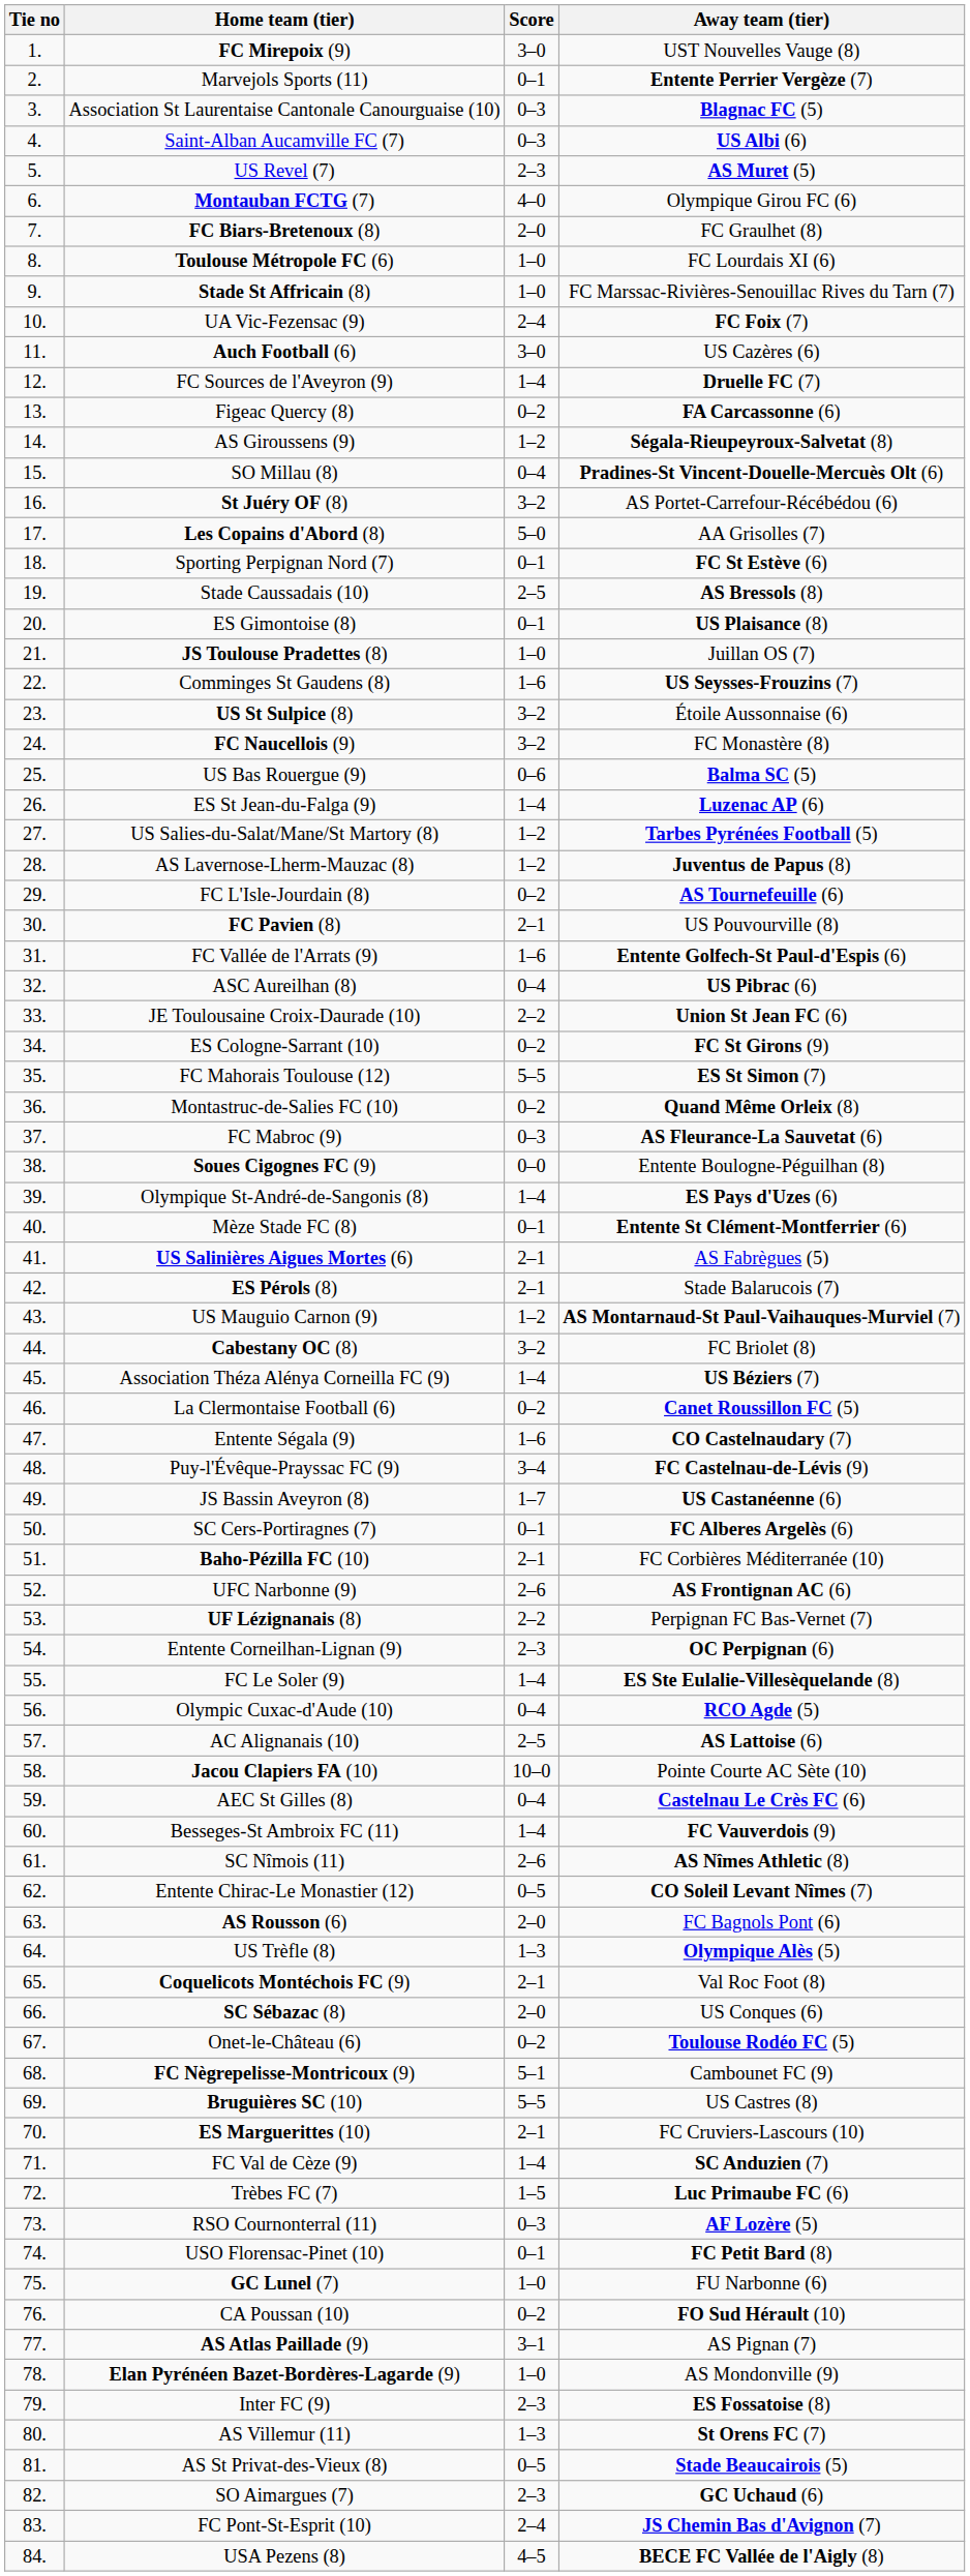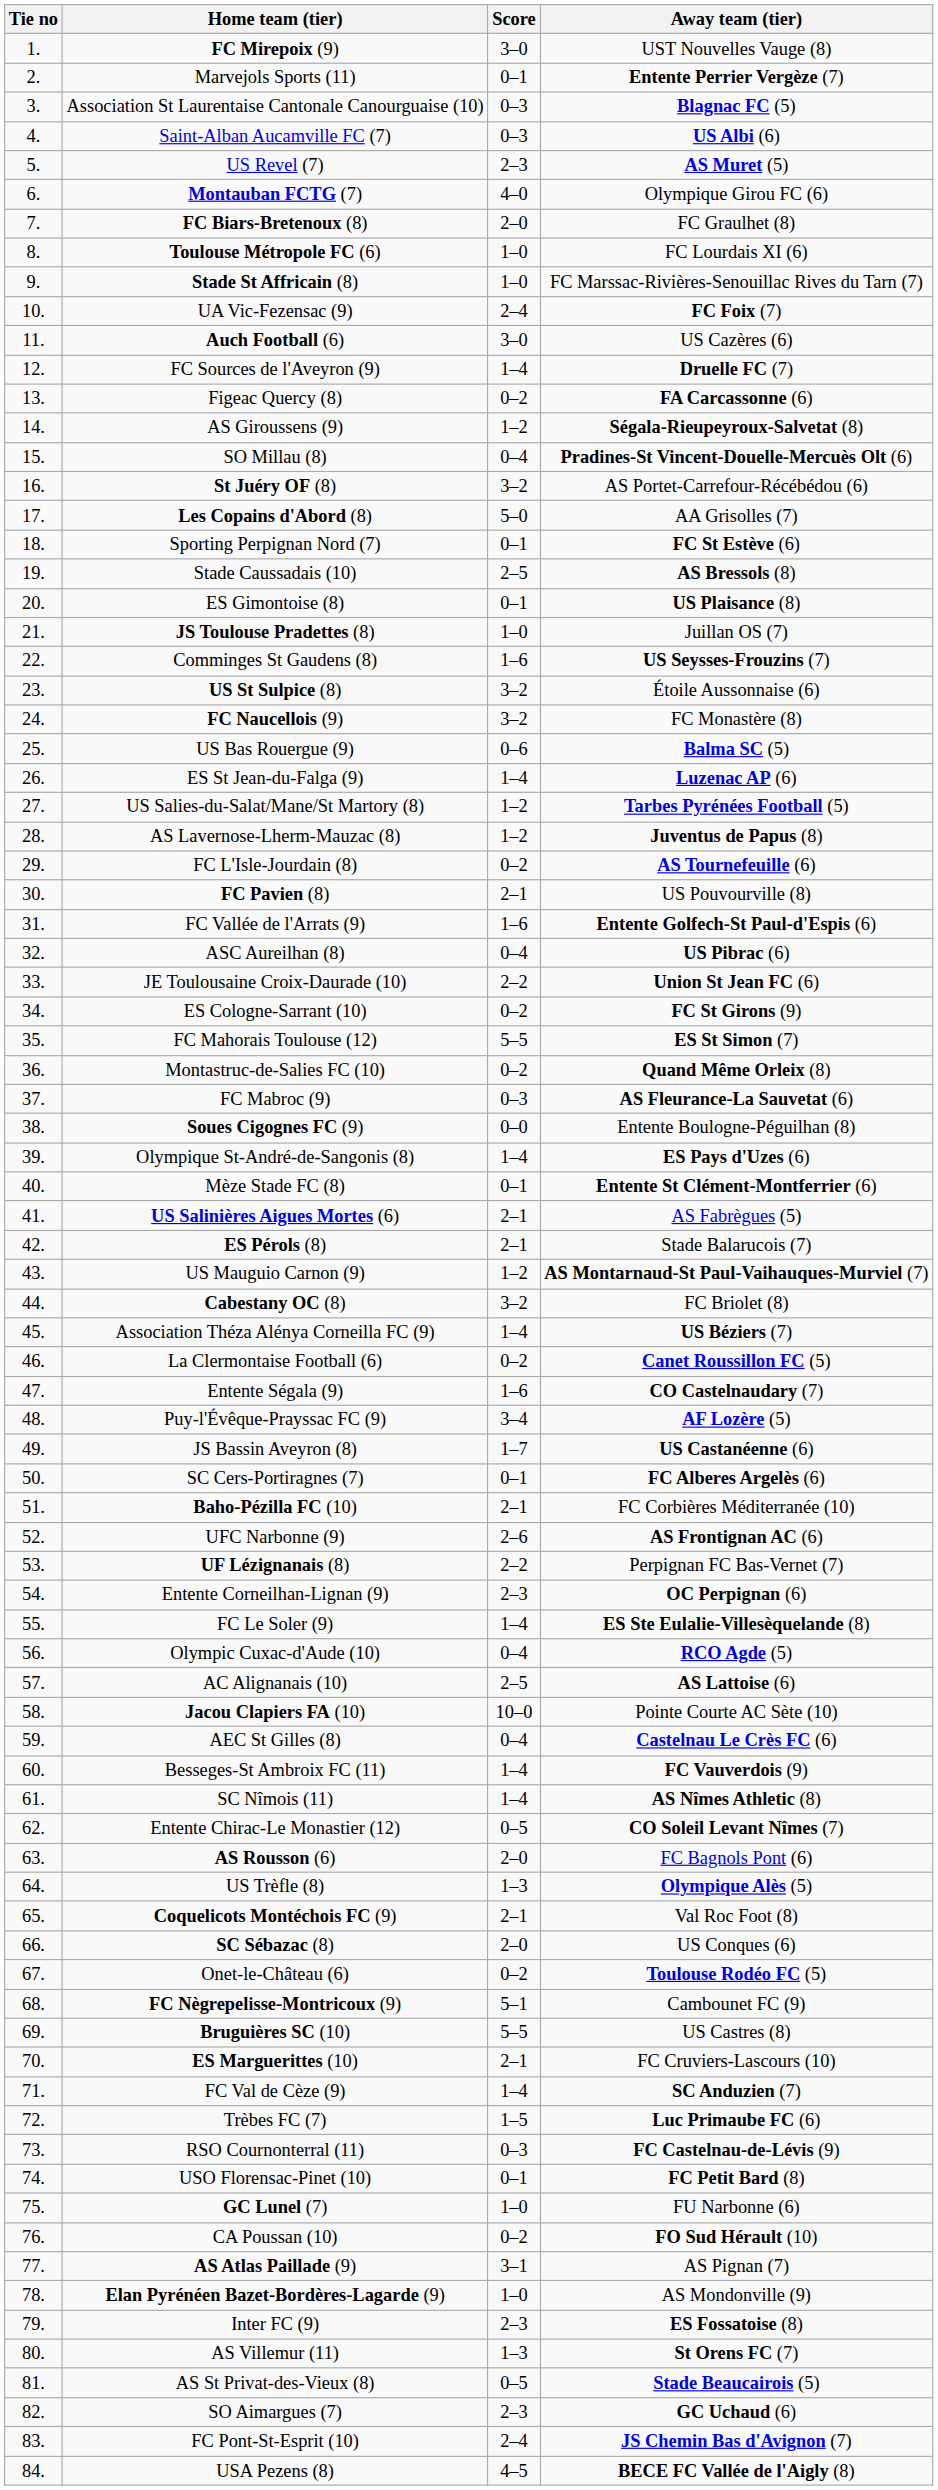 <table class="wikitable" style="text-align: center">
 <tr>
 <th>Tie no</th>
 <th>Home team (tier)</th>
 <th>Score</th>
 <th>Away team (tier)</th>
 </tr>
 <tr>
 <td>1.</td>
 <td><strong>FC Mirepoix</strong> (9)</td>
 <td>3–0</td>
 <td>UST Nouvelles Vauge (8)</td>
 </tr>
 <tr>
 <td>2.</td>
 <td>Marvejols Sports (11)</td>
 <td>0–1</td>
 <td><strong>Entente Perrier Vergèze</strong> (7)</td>
 </tr>
 <tr>
 <td>3.</td>
 <td>Association St Laurentaise Cantonale Canourguaise (10)</td>
 <td>0–3</td>
 <td><strong><a href='#'>Blagnac FC</a></strong> (5)</td>
 </tr>
 <tr>
 <td>4.</td>
 <td><a href='#'>Saint-Alban Aucamville FC</a> (7)</td>
 <td>0–3</td>
 <td><strong><a href='#'>US Albi</a></strong> (6)</td>
 </tr>
 <tr>
 <td>5.</td>
 <td><a href='#'>US Revel</a> (7)</td>
 <td>2–3</td>
 <td><strong><a href='#'>AS Muret</a></strong> (5)</td>
 </tr>
 <tr>
 <td>6.</td>
 <td><strong><a href='#'>Montauban FCTG</a></strong> (7)</td>
 <td>4–0</td>
 <td>Olympique Girou FC (6)</td>
 </tr>
 <tr>
 <td>7.</td>
 <td><strong>FC Biars-Bretenoux</strong> (8)</td>
 <td>2–0</td>
 <td>FC Graulhet (8)</td>
 </tr>
 <tr>
 <td>8.</td>
 <td><strong>Toulouse Métropole FC</strong> (6)</td>
 <td>1–0</td>
 <td>FC Lourdais XI (6)</td>
 </tr>
 <tr>
 <td>9.</td>
 <td><strong>Stade St Affricain</strong> (8)</td>
 <td>1–0</td>
 <td>FC Marssac-Rivières-Senouillac Rives du Tarn (7)</td>
 </tr>
 <tr>
 <td>10.</td>
 <td>UA Vic-Fezensac (9)</td>
 <td>2–4</td>
 <td><strong>FC Foix</strong> (7)</td>
 </tr>
 <tr>
 <td>11.</td>
 <td><strong>Auch Football</strong> (6)</td>
 <td>3–0</td>
 <td>US Cazères (6)</td>
 </tr>
 <tr>
 <td>12.</td>
 <td>FC Sources de l'Aveyron (9)</td>
 <td>1–4</td>
 <td><strong>Druelle FC</strong> (7)</td>
 </tr>
 <tr>
 <td>13.</td>
 <td>Figeac Quercy (8)</td>
 <td>0–2</td>
 <td><strong>FA Carcassonne</strong> (6)</td>
 </tr>
 <tr>
 <td>14.</td>
 <td>AS Giroussens (9)</td>
 <td>1–2</td>
 <td><strong> Ségala-Rieupeyroux-Salvetat</strong> (8)</td>
 </tr>
 <tr>
 <td>15.</td>
 <td>SO Millau (8)</td>
 <td>0–4</td>
 <td><strong>Pradines-St Vincent-Douelle-Mercuès Olt</strong> (6)</td>
 </tr>
 <tr>
 <td>16.</td>
 <td><strong>St Juéry OF</strong> (8)</td>
 <td>3–2 </td>
 <td>AS Portet-Carrefour-Récébédou (6)</td>
 </tr>
 <tr>
 <td>17.</td>
 <td><strong>Les Copains d'Abord</strong> (8)</td>
 <td>5–0</td>
 <td>AA Grisolles (7)</td>
 </tr>
 <tr>
 <td>18.</td>
 <td>Sporting Perpignan Nord (7)</td>
 <td>0–1</td>
 <td><strong>FC St Estève</strong> (6)</td>
 </tr>
 <tr>
 <td>19.</td>
 <td>Stade Caussadais (10)</td>
 <td>2–5</td>
 <td><strong>AS Bressols</strong> (8)</td>
 </tr>
 <tr>
 <td>20.</td>
 <td>ES Gimontoise (8)</td>
 <td>0–1</td>
 <td><strong>US Plaisance</strong> (8)</td>
 </tr>
 <tr>
 <td>21.</td>
 <td><strong>JS Toulouse Pradettes</strong> (8)</td>
 <td>1–0</td>
 <td>Juillan OS (7)</td>
 </tr>
 <tr>
 <td>22.</td>
 <td>Comminges St Gaudens (8)</td>
 <td>1–6</td>
 <td><strong>US Seysses-Frouzins</strong> (7)</td>
 </tr>
 <tr>
 <td>23.</td>
 <td><strong>US St Sulpice</strong> (8)</td>
 <td>3–2 </td>
 <td>Étoile Aussonnaise (6)</td>
 </tr>
 <tr>
 <td>24.</td>
 <td><strong>FC Naucellois</strong> (9)</td>
 <td>3–2</td>
 <td>FC Monastère (8)</td>
 </tr>
 <tr>
 <td>25.</td>
 <td>US Bas Rouergue (9)</td>
 <td>0–6</td>
 <td><strong><a href='#'>Balma SC</a></strong> (5)</td>
 </tr>
 <tr>
 <td>26.</td>
 <td>ES St Jean-du-Falga (9)</td>
 <td>1–4</td>
 <td><strong><a href='#'>Luzenac AP</a></strong> (6)</td>
 </tr>
 <tr>
 <td>27.</td>
 <td>US Salies-du-Salat/Mane/St Martory (8)</td>
 <td>1–2</td>
 <td><strong><a href='#'>Tarbes Pyrénées Football</a></strong> (5)</td>
 </tr>
 <tr>
 <td>28.</td>
 <td>AS Lavernose-Lherm-Mauzac (8)</td>
 <td>1–2</td>
 <td><strong>Juventus de Papus</strong> (8)</td>
 </tr>
 <tr>
 <td>29.</td>
 <td>FC L'Isle-Jourdain (8)</td>
 <td>0–2</td>
 <td><strong><a href='#'>AS Tournefeuille</a></strong> (6)</td>
 </tr>
 <tr>
 <td>30.</td>
 <td><strong>FC Pavien</strong> (8)</td>
 <td>2–1</td>
 <td>US Pouvourville (8)</td>
 </tr>
 <tr>
 <td>31.</td>
 <td>FC Vallée de l'Arrats (9)</td>
 <td>1–6</td>
 <td><strong>Entente Golfech-St Paul-d'Espis</strong> (6)</td>
 </tr>
 <tr>
 <td>32.</td>
 <td>ASC Aureilhan (8)</td>
 <td>0–4</td>
 <td><strong>US Pibrac</strong> (6)</td>
 </tr>
 <tr>
 <td>33.</td>
 <td>JE Toulousaine Croix-Daurade (10)</td>
 <td>2–2 </td>
 <td><strong>Union St Jean FC</strong> (6)</td>
 </tr>
 <tr>
 <td>34.</td>
 <td>ES Cologne-Sarrant (10)</td>
 <td>0–2</td>
 <td><strong>FC St Girons</strong> (9)</td>
 </tr>
 <tr>
 <td>35.</td>
 <td>FC Mahorais Toulouse (12)</td>
 <td>5–5 </td>
 <td><strong>ES St Simon</strong> (7)</td>
 </tr>
 <tr>
 <td>36.</td>
 <td>Montastruc-de-Salies FC (10)</td>
 <td>0–2</td>
 <td><strong>Quand Même Orleix</strong> (8)</td>
 </tr>
 <tr>
 <td>37.</td>
 <td>FC Mabroc (9)</td>
 <td>0–3</td>
 <td><strong>AS Fleurance-La Sauvetat</strong> (6)</td>
 </tr>
 <tr>
 <td>38.</td>
 <td><strong>Soues Cigognes FC</strong> (9)</td>
 <td>0–0 </td>
 <td>Entente Boulogne-Péguilhan (8)</td>
 </tr>
 <tr>
 <td>39.</td>
 <td>Olympique St-André-de-Sangonis (8)</td>
 <td>1–4</td>
 <td><strong>ES Pays d'Uzes</strong> (6)</td>
 </tr>
 <tr>
 <td>40.</td>
 <td>Mèze Stade FC (8)</td>
 <td>0–1</td>
 <td><strong>Entente St Clément-Montferrier</strong> (6)</td>
 </tr>
 <tr>
 <td>41.</td>
 <td><strong><a href='#'>US Salinières Aigues Mortes</a></strong> (6)</td>
 <td>2–1</td>
 <td><a href='#'>AS Fabrègues</a> (5)</td>
 </tr>
 <tr>
 <td>42.</td>
 <td><strong>ES Pérols</strong> (8)</td>
 <td>2–1 </td>
 <td>Stade Balarucois (7)</td>
 </tr>
 <tr>
 <td>43.</td>
 <td>US Mauguio Carnon (9)</td>
 <td>1–2</td>
 <td><strong>AS Montarnaud-St Paul-Vaihauques-Murviel</strong> (7)</td>
 </tr>
 <tr>
 <td>44.</td>
 <td><strong>Cabestany OC</strong> (8)</td>
 <td>3–2</td>
 <td>FC Briolet (8)</td>
 </tr>
 <tr>
 <td>45.</td>
 <td>Association Théza Alénya Corneilla FC (9)</td>
 <td>1–4</td>
 <td><strong>US Béziers</strong> (7)</td>
 </tr>
 <tr>
 <td>46.</td>
 <td>La Clermontaise Football (6)</td>
 <td>0–2</td>
 <td><strong><a href='#'>Canet Roussillon FC</a></strong> (5)</td>
 </tr>
 <tr>
 <td>47.</td>
 <td>Entente Ségala (9)</td>
 <td>1–6</td>
 <td><strong>CO Castelnaudary</strong> (7)</td>
 </tr>
 <tr>
 <td>48.</td>
 <td>Puy-l'Évêque-Prayssac FC (9)</td>
 <td>3–4</td>
-<td><strong>FC Castelnau-de-Lévis</strong> (9)</td>
+<td><strong><a href='#'>AF Lozère</a></strong> (5)</td>
 </tr>
 <tr>
 <td>49.</td>
 <td>JS Bassin Aveyron (8)</td>
 <td>1–7</td>
 <td><strong>US Castanéenne</strong> (6)</td>
 </tr>
 <tr>
 <td>50.</td>
 <td>SC Cers-Portiragnes (7)</td>
 <td>0–1</td>
 <td><strong>FC Alberes Argelès</strong> (6)</td>
 </tr>
 <tr>
 <td>51.</td>
 <td><strong>Baho-Pézilla FC</strong> (10)</td>
 <td>2–1 </td>
 <td>FC Corbières Méditerranée (10)</td>
 </tr>
 <tr>
 <td>52.</td>
 <td>UFC Narbonne (9)</td>
 <td>2–6</td>
 <td><strong>AS Frontignan AC</strong> (6)</td>
 </tr>
 <tr>
 <td>53.</td>
 <td><strong>UF Lézignanais</strong> (8)</td>
 <td>2–2 </td>
 <td>Perpignan FC Bas-Vernet (7)</td>
 </tr>
 <tr>
 <td>54.</td>
 <td>Entente Corneilhan-Lignan (9)</td>
 <td>2–3</td>
 <td><strong>OC Perpignan</strong> (6)</td>
 </tr>
 <tr>
 <td>55.</td>
 <td>FC Le Soler (9)</td>
 <td>1–4</td>
 <td><strong>ES Ste Eulalie-Villesèquelande</strong> (8)</td>
 </tr>
 <tr>
 <td>56.</td>
 <td>Olympic Cuxac-d'Aude (10)</td>
 <td>0–4</td>
 <td><strong><a href='#'>RCO Agde</a></strong> (5)</td>
 </tr>
 <tr>
 <td>57.</td>
 <td>AC Alignanais (10)</td>
 <td>2–5</td>
 <td><strong>AS Lattoise</strong> (6)</td>
 </tr>
 <tr>
 <td>58.</td>
 <td><strong>Jacou Clapiers FA</strong> (10)</td>
 <td>10–0</td>
 <td>Pointe Courte AC Sète (10)</td>
 </tr>
 <tr>
 <td>59.</td>
 <td>AEC St Gilles (8)</td>
 <td>0–4</td>
 <td><strong><a href='#'>Castelnau Le Crès FC</a></strong> (6)</td>
 </tr>
 <tr>
 <td>60.</td>
 <td>Besseges-St Ambroix FC (11)</td>
 <td>1–4</td>
 <td><strong>FC Vauverdois</strong> (9)</td>
 </tr>
 <tr>
 <td>61.</td>
 <td>SC Nîmois (11)</td>
-<td>2–6</td>
+<td>1–4</td>
 <td><strong>AS Nîmes Athletic</strong> (8)</td>
 </tr>
 <tr>
 <td>62.</td>
 <td>Entente Chirac-Le Monastier (12)</td>
 <td>0–5</td>
 <td><strong>CO Soleil Levant Nîmes</strong> (7)</td>
 </tr>
 <tr>
 <td>63.</td>
 <td><strong>AS Rousson</strong> (6)</td>
 <td>2–0</td>
 <td><a href='#'>FC Bagnols Pont</a> (6)</td>
 </tr>
 <tr>
 <td>64.</td>
 <td>US Trèfle (8)</td>
 <td>1–3</td>
 <td><strong><a href='#'>Olympique Alès</a></strong> (5)</td>
 </tr>
 <tr>
 <td>65.</td>
 <td><strong>Coquelicots Montéchois FC</strong> (9)</td>
 <td>2–1 </td>
 <td>Val Roc Foot (8)</td>
 </tr>
 <tr>
 <td>66.</td>
 <td><strong>SC Sébazac</strong> (8)</td>
 <td>2–0</td>
 <td>US Conques (6)</td>
 </tr>
 <tr>
 <td>67.</td>
 <td>Onet-le-Château (6)</td>
 <td>0–2</td>
 <td><strong><a href='#'>Toulouse Rodéo FC</a></strong> (5)</td>
 </tr>
 <tr>
 <td>68.</td>
 <td><strong>FC Nègrepelisse-Montricoux</strong> (9)</td>
 <td>5–1</td>
 <td>Cambounet FC (9)</td>
 </tr>
 <tr>
 <td>69.</td>
 <td><strong>Bruguières SC</strong> (10)</td>
 <td>5–5 </td>
 <td>US Castres (8)</td>
 </tr>
 <tr>
 <td>70.</td>
 <td><strong>ES Marguerittes</strong> (10)</td>
 <td>2–1</td>
 <td>FC Cruviers-Lascours (10)</td>
 </tr>
 <tr>
 <td>71.</td>
 <td>FC Val de Cèze (9)</td>
 <td>1–4</td>
 <td><strong>SC Anduzien</strong> (7)</td>
 </tr>
 <tr>
 <td>72.</td>
 <td>Trèbes FC (7)</td>
 <td>1–5</td>
 <td><strong>Luc Primaube FC</strong> (6)</td>
 </tr>
 <tr>
 <td>73.</td>
 <td>RSO Cournonterral (11)</td>
 <td>0–3</td>
-<td><strong><a href='#'>AF Lozère</a></strong> (5)</td>
+<td><strong>FC Castelnau-de-Lévis</strong> (9)</td>
 </tr>
 <tr>
 <td>74.</td>
 <td>USO Florensac-Pinet (10)</td>
 <td>0–1 </td>
 <td><strong>FC Petit Bard</strong> (8)</td>
 </tr>
 <tr>
 <td>75.</td>
 <td><strong>GC Lunel</strong> (7)</td>
 <td>1–0</td>
 <td>FU Narbonne (6)</td>
 </tr>
 <tr>
 <td>76.</td>
 <td>CA Poussan (10)</td>
 <td>0–2</td>
 <td><strong>FO Sud Hérault</strong> (10)</td>
 </tr>
 <tr>
 <td>77.</td>
 <td><strong>AS Atlas Paillade</strong> (9)</td>
 <td>3–1</td>
 <td>AS Pignan (7)</td>
 </tr>
 <tr>
 <td>78.</td>
 <td><strong>Elan Pyrénéen Bazet-Bordères-Lagarde</strong> (9)</td>
 <td>1–0</td>
 <td>AS Mondonville (9)</td>
 </tr>
 <tr>
 <td>79.</td>
 <td>Inter FC (9)</td>
 <td>2–3</td>
 <td><strong>ES Fossatoise</strong> (8)</td>
 </tr>
 <tr>
 <td>80.</td>
 <td>AS Villemur (11)</td>
 <td>1–3</td>
 <td><strong>St Orens FC</strong> (7)</td>
 </tr>
 <tr>
 <td>81.</td>
 <td>AS St Privat-des-Vieux (8)</td>
 <td>0–5</td>
 <td><strong><a href='#'>Stade Beaucairois</a></strong> (5)</td>
 </tr>
 <tr>
 <td>82.</td>
 <td>SO Aimargues (7)</td>
 <td>2–3 </td>
 <td><strong>GC Uchaud</strong> (6)</td>
 </tr>
 <tr>
 <td>83.</td>
 <td>FC Pont-St-Esprit (10)</td>
 <td>2–4</td>
 <td><strong><a href='#'>JS Chemin Bas d'Avignon</a></strong> (7)</td>
 </tr>
 <tr>
 <td>84.</td>
 <td>USA Pezens (8)</td>
 <td>4–5</td>
 <td><strong>BECE FC Vallée de l'Aigly</strong> (8)</td>
 </tr>
 </table>
